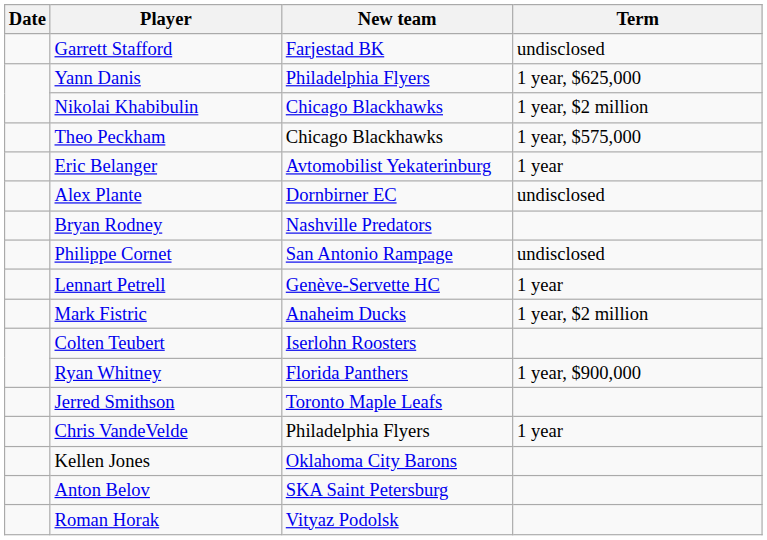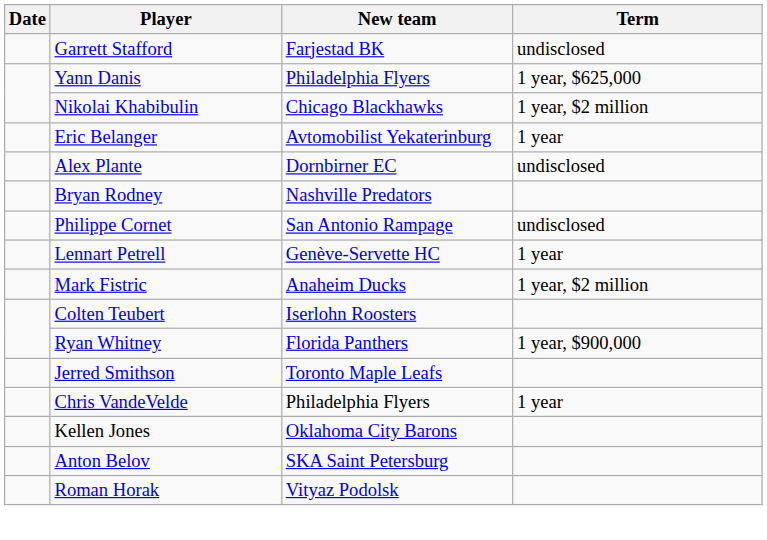 <table class="wikitable">
 <tr style="background:#ddd; text-align:center;">
 <th style="width: 1em;">Date</th>
 <th style="width: 12em;">Player</th>
 <th style="width: 12em;">New team</th>
 <th style="width: 13em;">Term</th>
 </tr>
 <tr>
 <td></td>
 <td><a href='#'>Garrett Stafford</a></td>
 <td><a href='#'>Farjestad BK</a></td>
 <td>undisclosed</td>
 </tr>
 <tr>
 <td rowspan=2></td>
 <td><a href='#'>Yann Danis</a></td>
 <td><a href='#'>Philadelphia Flyers</a></td>
 <td>1 year, $625,000</td>
 </tr>
 <tr>
 <td><a href='#'>Nikolai Khabibulin</a></td>
 <td><a href='#'>Chicago Blackhawks</a></td>
 <td>1 year, $2 million</td>
-</tr>
-<tr>
-<td></td>
-<td><a href='#'>Theo Peckham</a></td>
-<td>Chicago Blackhawks</td>
-<td>1 year, $575,000</td>
 </tr>
 <tr>
 <td></td>
 <td><a href='#'>Eric Belanger</a></td>
 <td><a href='#'>Avtomobilist Yekaterinburg</a></td>
 <td>1 year</td>
 </tr>
 <tr>
 <td></td>
 <td><a href='#'>Alex Plante</a></td>
 <td><a href='#'>Dornbirner EC</a></td>
 <td>undisclosed</td>
 </tr>
 <tr>
 <td></td>
 <td><a href='#'>Bryan Rodney</a></td>
 <td><a href='#'>Nashville Predators</a></td>
 <td></td>
 </tr>
 <tr>
 <td></td>
 <td><a href='#'>Philippe Cornet</a></td>
 <td><a href='#'>San Antonio Rampage</a></td>
 <td>undisclosed</td>
 </tr>
 <tr>
 <td></td>
 <td><a href='#'>Lennart Petrell</a></td>
 <td><a href='#'>Genève-Servette HC</a></td>
 <td>1 year</td>
 </tr>
 <tr>
 <td></td>
 <td><a href='#'>Mark Fistric</a></td>
 <td><a href='#'>Anaheim Ducks</a></td>
 <td>1 year, $2 million</td>
 </tr>
 <tr>
 <td rowspan=2></td>
 <td><a href='#'>Colten Teubert</a></td>
 <td><a href='#'>Iserlohn Roosters</a></td>
 <td></td>
 </tr>
 <tr>
 <td><a href='#'>Ryan Whitney</a></td>
 <td><a href='#'>Florida Panthers</a></td>
 <td>1 year, $900,000</td>
 </tr>
 <tr>
 <td></td>
 <td><a href='#'>Jerred Smithson</a></td>
 <td><a href='#'>Toronto Maple Leafs</a></td>
 <td></td>
 </tr>
 <tr>
 <td></td>
 <td><a href='#'>Chris VandeVelde</a></td>
 <td>Philadelphia Flyers</td>
 <td>1 year</td>
 </tr>
 <tr>
 <td></td>
 <td>Kellen Jones</td>
 <td><a href='#'>Oklahoma City Barons</a></td>
 <td></td>
 </tr>
 <tr>
 <td></td>
 <td><a href='#'>Anton Belov</a></td>
 <td><a href='#'>SKA Saint Petersburg</a></td>
 <td></td>
 </tr>
 <tr>
 <td></td>
 <td><a href='#'>Roman Horak</a></td>
 <td><a href='#'>Vityaz Podolsk</a></td>
 <td></td>
 </tr>
 </table>
